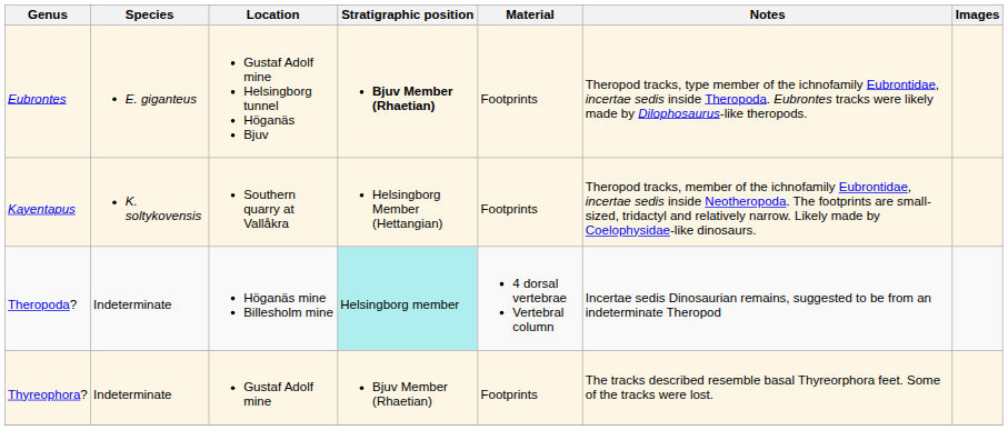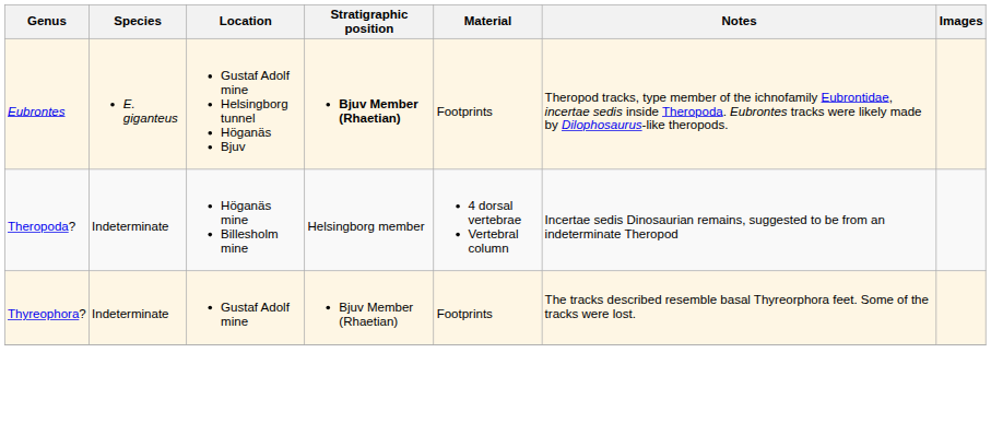 <table class="wikitable" align="center">
 <tr>
 <th>Genus</th>
 <th>Species</th>
 <th>Location</th>
 <th>Stratigraphic position</th>
 <th>Material</th>
 <th>Notes</th>
 <th>Images</th>
 </tr>
 <tr>
 <td style="background:#FEF6E4;"><br><em><a href='#'>Eubrontes</a></em></td>
 <td style="background:#FEF6E4;"><br><ul><li><em>E. giganteus</em></li></ul></td>
 <td style="background:#FEF6E4;"><br><ul><li>Gustaf Adolf mine</li><li>Helsingborg tunnel</li><li>Höganäs</li><li>Bjuv</li></ul></td>
 <td style="background:#FEF6E4;"><strong><br><ul><li>Bjuv Member (Rhaetian)</li></ul></strong></td>
 <td style="background:#FEF6E4;"><br>Footprints</td>
 <td style="background:#FEF6E4;"><br>Theropod tracks, type member of the ichnofamily <a href='#'>Eubrontidae</a>, <em>incertae sedis</em> inside <a href='#'>Theropoda</a>. <em>Eubrontes</em> tracks were likely made by <em><a href='#'>Dilophosaurus</a></em>-like theropods.</td>
 <td style="background:#FEF6E4;"><br></td>
 </tr>
 <tr>
-<td style="background:#FEF6E4;"><br><em><a href='#'>Kayentapus</a></em></td>
-<td style="background:#FEF6E4;"><br><ul><li><em>K. soltykovensis</em></li></ul></td>
-<td style="background:#FEF6E4;"><br><ul><li>Southern quarry at Vallåkra</li></ul></td>
-<td style="background:#FEF6E4;"><br><ul><li>Helsingborg Member (Hettangian)</li></ul></td>
-<td style="background:#FEF6E4;"><br>Footprints</td>
-<td style="background:#FEF6E4;"><br>Theropod tracks, member of the ichnofamily <a href='#'>Eubrontidae</a>, <em>incertae sedis</em> inside <a href='#'>Neotheropoda</a>. The  footprints are  small-sized, tridactyl and relatively narrow. Likely made by <a href='#'>Coelophysidae</a>-like dinosaurs.</td>
-<td style="background:#FEF6E4;"><br></td>
-</tr>
-<tr>
 <td><br><a href='#'>Theropoda</a>?</td>
 <td><br>Indeterminate</td>
 <td><br><ul><li>Höganäs mine</li><li>Billesholm mine</li></ul></td>
-<td style="background: paleturquoise;"><br>Helsingborg member</td>
+<td><br>Helsingborg member</td>
 <td><br><ul><li>4 dorsal vertebrae</li><li>Vertebral column</li></ul></td>
 <td><br>Incertae sedis Dinosaurian remains, suggested to be from an indeterminate Theropod</td>
 <td></td>
 </tr>
 <tr>
 <td style="background:#FEF6E4;"><br><a href='#'>Thyreophora</a>?</td>
 <td style="background:#FEF6E4;"><br>Indeterminate</td>
 <td style="background:#FEF6E4;"><br><ul><li>Gustaf Adolf mine</li></ul></td>
 <td style="background:#FEF6E4;"><br><ul><li>Bjuv Member (Rhaetian)</li></ul></td>
 <td style="background:#FEF6E4;"><br>Footprints</td>
 <td style="background:#FEF6E4;">The tracks described resemble basal Thyreorphora feet. Some of the tracks were lost.</td>
 <td style="background:#FEF6E4;"><br></td>
 </tr>
 <tr>
 </tr>
 </table>
